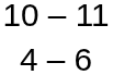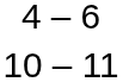 <table style="text-align:center">
 <tr>
 <th width=200></th>
 <th width=100></th>
 <th width=200></th>
 </tr>
 <tr>
 <td align=right></td>
-<td>10 – 11</td>
+<td>4 – 6</td>
 <td align=left><strong></strong></td>
 </tr>
 <tr>
 <td align=right></td>
-<td>4 – 6</td>
+<td>10 – 11</td>
 <td align=left><strong></strong></td>
 </tr>
 </table>
